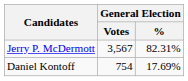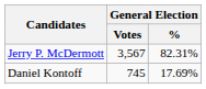 <table class=wikitable>
 <tr>
 <th colspan=1 rowspan=2><strong>Candidates</strong></th>
 <th colspan=2><strong>General Election</strong></th>
 </tr>
 <tr>
 <th>Votes</th>
 <th>%</th>
 </tr>
 <tr>
 <td><a href='#'>Jerry P. McDermott</a></td>
 <td align="right">3,567</td>
 <td align="right">82.31%</td>
 </tr>
 <tr>
 <td>Daniel Kontoff</td>
-<td align="right">754</td>
+<td align="right">745</td>
 <td align="right">17.69%</td>
 </tr>
 </table>
